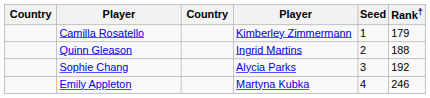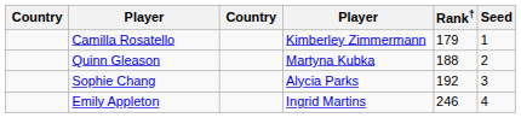 <table class="sortable wikitable">
 <tr>
 <th width="70">Country</th>
 <th width="175">Player</th>
 <th width="70">Country</th>
 <th width="175">Player</th>
+<th>Rank<sup>†</sup></th>
 <th>Seed</th>
-<th>Rank<sup>†</sup></th>
 </tr>
 <tr>
 <td></td>
 <td><a href='#'>Camilla Rosatello</a></td>
 <td></td>
 <td><a href='#'>Kimberley Zimmermann</a></td>
+<td>179</td>
 <td>1</td>
-<td>179</td>
 </tr>
 <tr>
 <td></td>
 <td><a href='#'>Quinn Gleason</a></td>
 <td></td>
-<td><a href='#'>Ingrid Martins</a></td>
+<td><a href='#'>Martyna Kubka</a></td>
+<td>188</td>
 <td>2</td>
-<td>188</td>
 </tr>
 <tr>
 <td></td>
 <td><a href='#'>Sophie Chang</a></td>
 <td></td>
 <td><a href='#'>Alycia Parks</a></td>
+<td>192</td>
 <td>3</td>
-<td>192</td>
 </tr>
 <tr>
 <td></td>
 <td><a href='#'>Emily Appleton</a></td>
 <td></td>
-<td><a href='#'>Martyna Kubka</a></td>
+<td><a href='#'>Ingrid Martins</a></td>
+<td>246</td>
 <td>4</td>
-<td>246</td>
 </tr>
 </table>
